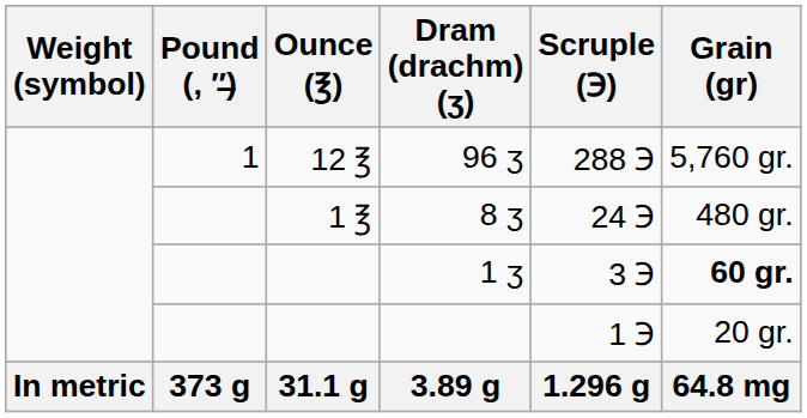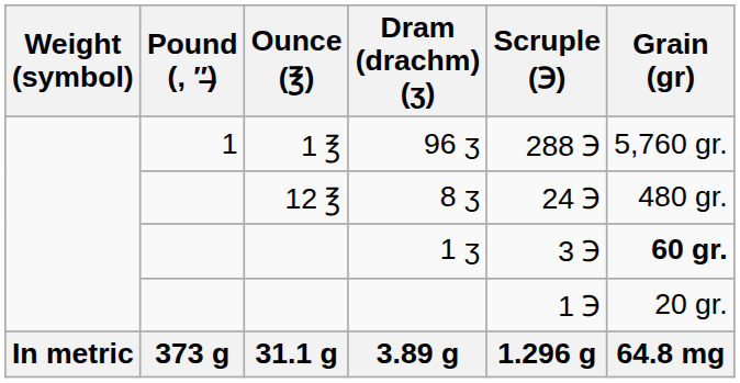 <table class="wikitable floatleft">
 <tr>
 <th>Weight<br>(symbol)</th>
 <th>Pound<br>(, ″̶)</th>
 <th>Ounce<br>(℥)</th>
 <th>Dram<br>(drachm)<br>(ʒ)</th>
 <th>Scruple<br>(℈)</th>
 <th>Grain<br>(gr)</th>
 </tr>
 <tr align="right">
 <td rowspan="4"></td>
 <td>1 </td>
-<td>12 ℥</td>
+<td>1 ℥</td>
 <td>96 ʒ</td>
 <td>288 ℈</td>
 <td>5,760 gr.</td>
 </tr>
 <tr align="right">
 <td></td>
-<td>1 ℥</td>
+<td>12 ℥</td>
 <td>8 ʒ</td>
 <td>24 ℈</td>
 <td>480 gr.</td>
 </tr>
 <tr align="right">
 <td></td>
 <td></td>
 <td>1 ʒ</td>
 <td>3 ℈</td>
 <td><strong>60 gr.</strong></td>
 </tr>
 <tr align="right">
 <td></td>
 <td></td>
 <td></td>
 <td>1 ℈</td>
 <td>20 gr.</td>
 </tr>
 <tr align="center">
 <th>In metric</th>
 <th>373 g</th>
 <th>31.1 g</th>
 <th>3.89 g</th>
 <th>1.296 g</th>
 <th>64.8 mg</th>
 </tr>
 </table>
